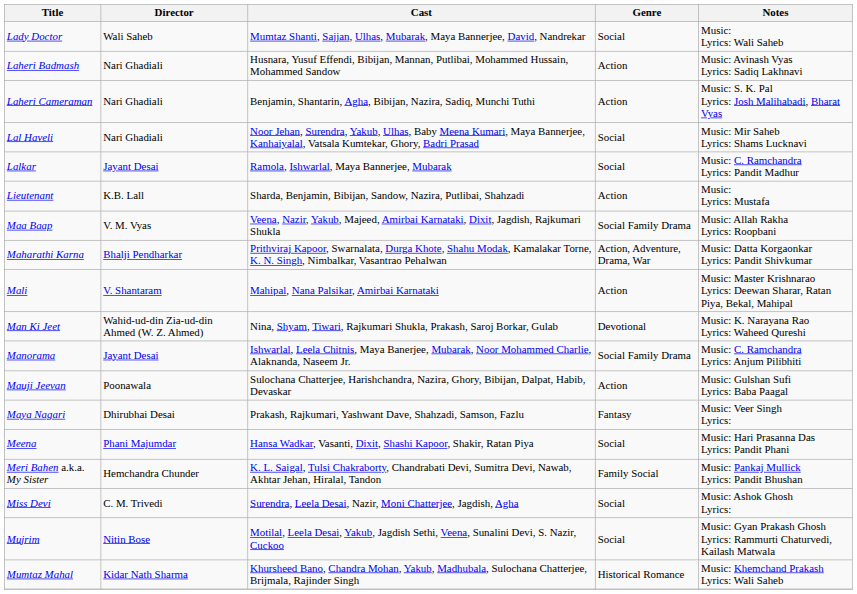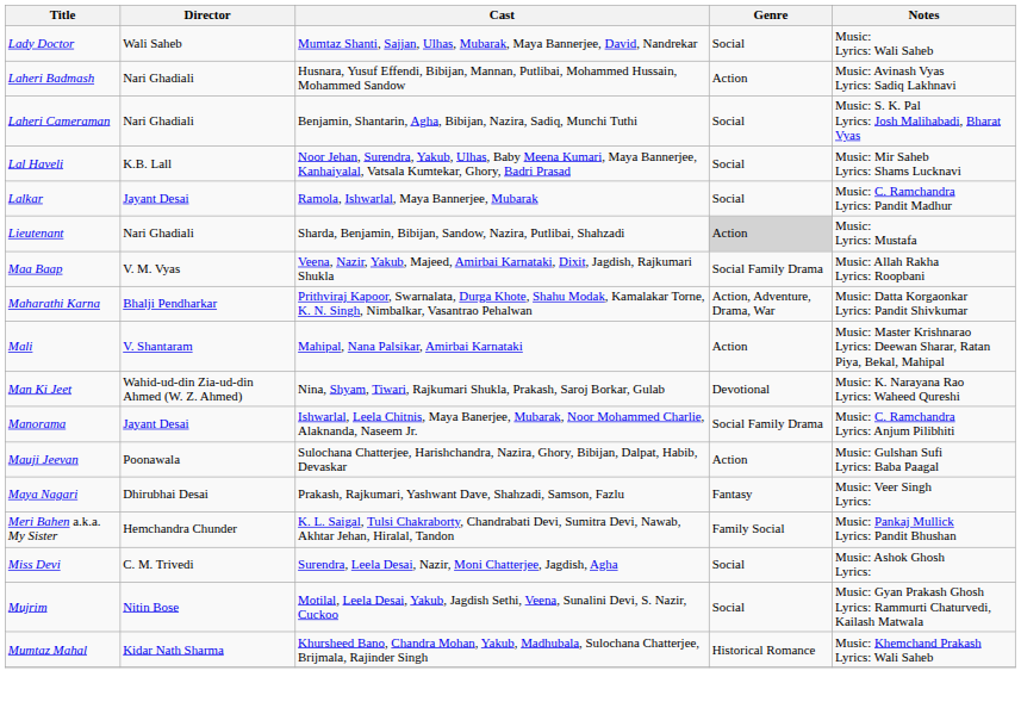 <table class="wikitable">
 <tr>
 <th>Title</th>
 <th>Director</th>
 <th>Cast</th>
 <th>Genre</th>
 <th>Notes</th>
 </tr>
 <tr>
 <td><em><a href='#'>Lady Doctor</a></em></td>
 <td>Wali Saheb</td>
 <td><a href='#'>Mumtaz Shanti</a>, <a href='#'>Sajjan</a>, <a href='#'>Ulhas</a>, <a href='#'>Mubarak</a>, Maya Bannerjee, <a href='#'>David</a>, Nandrekar</td>
 <td>Social</td>
 <td>Music: <br>Lyrics: Wali Saheb</td>
 </tr>
 <tr>
 <td><em><a href='#'>Laheri Badmash</a></em></td>
 <td>Nari Ghadiali</td>
 <td>Husnara, Yusuf Effendi, Bibijan, Mannan, Putlibai, Mohammed Hussain, Mohammed Sandow</td>
 <td>Action</td>
 <td>Music: Avinash Vyas<br>Lyrics: Sadiq Lakhnavi</td>
 </tr>
 <tr>
 <td><em><a href='#'>Laheri Cameraman</a></em></td>
 <td>Nari Ghadiali</td>
 <td>Benjamin, Shantarin, <a href='#'>Agha</a>, Bibijan, Nazira, Sadiq, Munchi Tuthi</td>
-<td>Action</td>
+<td>Social</td>
 <td>Music: S. K. Pal<br>Lyrics: <a href='#'>Josh Malihabadi</a>, <a href='#'>Bharat Vyas</a></td>
 </tr>
 <tr>
 <td><em><a href='#'>Lal Haveli</a></em></td>
-<td>Nari Ghadiali</td>
+<td>K.B. Lall</td>
 <td><a href='#'>Noor Jehan</a>, <a href='#'>Surendra</a>, <a href='#'>Yakub</a>, <a href='#'>Ulhas</a>,  Baby <a href='#'>Meena Kumari</a>, Maya Bannerjee, <a href='#'>Kanhaiyalal</a>, Vatsala Kumtekar, Ghory, <a href='#'>Badri Prasad</a></td>
 <td>Social</td>
 <td>Music: Mir Saheb<br>Lyrics: Shams Lucknavi</td>
 </tr>
 <tr>
 <td><em><a href='#'>Lalkar</a></em></td>
 <td><a href='#'>Jayant Desai</a></td>
 <td><a href='#'>Ramola</a>, <a href='#'>Ishwarlal</a>, Maya Bannerjee, <a href='#'>Mubarak</a></td>
 <td>Social</td>
 <td>Music: <a href='#'>C. Ramchandra</a><br>Lyrics: Pandit Madhur</td>
 </tr>
 <tr>
 <td><em><a href='#'>Lieutenant</a></em></td>
-<td>K.B. Lall</td>
+<td>Nari Ghadiali</td>
 <td>Sharda, Benjamin, Bibijan, Sandow, Nazira, Putlibai, Shahzadi</td>
-<td>Action</td>
+<td style="background: lightgrey;">Action</td>
 <td>Music: <br>Lyrics: Mustafa</td>
 </tr>
 <tr>
 <td><em><a href='#'>Maa Baap</a></em></td>
 <td>V. M. Vyas</td>
 <td><a href='#'>Veena</a>, <a href='#'>Nazir</a>, <a href='#'>Yakub</a>, Majeed, <a href='#'>Amirbai Karnataki</a>, <a href='#'>Dixit</a>, Jagdish, Rajkumari Shukla</td>
 <td>Social  Family Drama</td>
 <td>Music: Allah Rakha<br>Lyrics: Roopbani</td>
 </tr>
 <tr>
 <td><em><a href='#'>Maharathi Karna</a></em></td>
 <td><a href='#'>Bhalji Pendharkar</a></td>
 <td><a href='#'>Prithviraj Kapoor</a>, Swarnalata, <a href='#'>Durga Khote</a>, <a href='#'>Shahu Modak</a>, Kamalakar Torne, <a href='#'>K. N. Singh</a>, Nimbalkar, Vasantrao Pehalwan</td>
 <td>Action, Adventure, Drama, War</td>
 <td>Music: Datta Korgaonkar<br>Lyrics: Pandit Shivkumar</td>
 </tr>
 <tr>
 <td><em><a href='#'>Mali</a></em></td>
 <td><a href='#'>V. Shantaram</a></td>
 <td><a href='#'>Mahipal</a>, <a href='#'>Nana Palsikar</a>, <a href='#'>Amirbai Karnataki</a></td>
 <td>Action</td>
 <td>Music: Master Krishnarao<br>Lyrics: Deewan Sharar, Ratan Piya, Bekal, Mahipal</td>
 </tr>
 <tr>
 <td><em><a href='#'>Man Ki Jeet</a></em></td>
 <td>Wahid-ud-din Zia-ud-din Ahmed (W. Z. Ahmed)</td>
 <td>Nina, <a href='#'>Shyam</a>, <a href='#'>Tiwari</a>, Rajkumari Shukla, Prakash, Saroj Borkar, Gulab</td>
 <td>Devotional</td>
 <td>Music: K. Narayana Rao<br>Lyrics: Waheed Qureshi</td>
 </tr>
 <tr>
 <td><em><a href='#'>Manorama</a></em></td>
 <td><a href='#'>Jayant Desai</a></td>
 <td><a href='#'>Ishwarlal</a>, <a href='#'>Leela Chitnis</a>, Maya Banerjee, <a href='#'>Mubarak</a>, <a href='#'>Noor Mohammed Charlie</a>, Alaknanda, Naseem Jr.</td>
 <td>Social Family Drama</td>
 <td>Music: <a href='#'>C. Ramchandra</a><br>Lyrics: Anjum Pilibhiti</td>
 </tr>
 <tr>
 <td><em><a href='#'>Mauji Jeevan</a></em></td>
 <td>Poonawala</td>
 <td>Sulochana Chatterjee, Harishchandra, Nazira, Ghory, Bibijan, Dalpat, Habib, Devaskar</td>
 <td>Action</td>
 <td>Music: Gulshan Sufi<br>Lyrics: Baba Paagal</td>
 </tr>
 <tr>
 <td><em><a href='#'>Maya Nagari</a></em></td>
 <td>Dhirubhai Desai</td>
 <td>Prakash, Rajkumari, Yashwant Dave, Shahzadi, Samson, Fazlu</td>
 <td>Fantasy</td>
 <td>Music: Veer Singh<br>Lyrics:</td>
 </tr>
 <tr>
-<td><em><a href='#'>Meena</a></em></td>
-<td><a href='#'>Phani Majumdar</a></td>
-<td><a href='#'>Hansa Wadkar</a>, Vasanti, <a href='#'>Dixit</a>, <a href='#'>Shashi Kapoor</a>, Shakir, Ratan Piya</td>
-<td>Social</td>
-<td>Music: Hari Prasanna Das<br>Lyrics: Pandit Phani</td>
-</tr>
-<tr>
 <td><em><a href='#'>Meri Bahen</a></em> a.k.a. <em>My Sister</em></td>
 <td>Hemchandra Chunder</td>
 <td><a href='#'>K. L. Saigal</a>, <a href='#'>Tulsi Chakraborty</a>, Chandrabati Devi, Sumitra Devi, Nawab, Akhtar Jehan, Hiralal, Tandon</td>
 <td>Family Social</td>
 <td>Music: <a href='#'>Pankaj Mullick</a><br>Lyrics: Pandit Bhushan</td>
 </tr>
 <tr>
 <td><em><a href='#'>Miss Devi</a></em></td>
 <td>C. M. Trivedi</td>
 <td><a href='#'>Surendra</a>, <a href='#'>Leela Desai</a>, Nazir, <a href='#'>Moni Chatterjee</a>, Jagdish, <a href='#'>Agha</a></td>
 <td>Social</td>
 <td>Music: Ashok Ghosh<br>Lyrics:</td>
 </tr>
 <tr>
 <td><em><a href='#'>Mujrim</a></em></td>
 <td><a href='#'>Nitin Bose</a></td>
 <td><a href='#'>Motilal</a>, <a href='#'>Leela Desai</a>, <a href='#'>Yakub</a>, Jagdish Sethi, <a href='#'>Veena</a>, Sunalini Devi, S. Nazir, <a href='#'>Cuckoo</a></td>
 <td>Social</td>
 <td>Music: Gyan Prakash Ghosh<br>Lyrics: Rammurti Chaturvedi, Kailash Matwala</td>
 </tr>
 <tr>
 <td><em><a href='#'>Mumtaz Mahal</a></em></td>
 <td><a href='#'>Kidar Nath Sharma</a></td>
 <td><a href='#'>Khursheed Bano</a>, <a href='#'>Chandra Mohan</a>, <a href='#'>Yakub</a>, <a href='#'>Madhubala</a>, Sulochana Chatterjee, Brijmala, Rajinder Singh</td>
 <td>Historical Romance</td>
 <td>Music: <a href='#'>Khemchand Prakash</a><br>Lyrics: Wali Saheb</td>
 </tr>
 <tr>
 </tr>
 </table>
